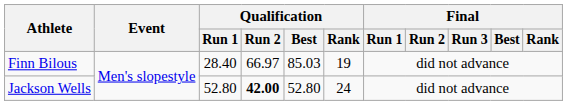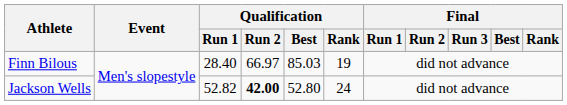 <table class="wikitable" style="font-size:90%;text-align:center;">
 <tr>
 <th rowspan="2">Athlete</th>
 <th rowspan="2">Event</th>
 <th colspan="4">Qualification</th>
 <th colspan="5">Final</th>
 </tr>
 <tr style="font-size:95%">
 <th>Run 1</th>
 <th>Run 2</th>
 <th>Best</th>
 <th>Rank</th>
 <th>Run 1</th>
 <th>Run 2</th>
 <th>Run 3</th>
 <th>Best</th>
 <th>Rank</th>
 </tr>
 <tr>
 <td style="text-align:left;"><a href='#'>Finn Bilous</a></td>
 <td align="left" rowspan=2><a href='#'>Men's slopestyle</a></td>
 <td>28.40</td>
 <td>66.97</td>
 <td>85.03</td>
 <td>19</td>
 <td colspan=5>did not advance</td>
 </tr>
 <tr>
 <td style="text-align:left;"><a href='#'>Jackson Wells</a></td>
-<td>52.80</td>
+<td>52.82</td>
 <td><strong>42.00</strong></td>
 <td>52.80</td>
 <td>24</td>
 <td colspan=5>did not advance</td>
 </tr>
 </table>
